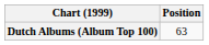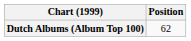 <table class="wikitable plainrowheaders" style="text-align:center;">
 <tr>
 <th scope="col">Chart (1999)</th>
 <th scope="col">Position</th>
 </tr>
 <tr>
 <th scope="row">Dutch Albums (Album Top 100)</th>
-<td>63</td>
+<td>62</td>
 </tr>
 </table>
